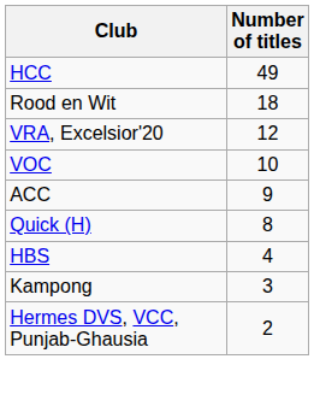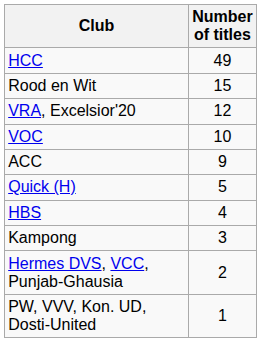 <table style="width:20%;" class="wikitable sortable">
 <tr>
 <th>Club</th>
 <th width=15%>Number of titles</th>
 </tr>
 <tr>
 <td><a href='#'>HCC</a></td>
 <td style="text-align:center;">49</td>
 </tr>
 <tr>
 <td>Rood en Wit</td>
-<td style="text-align:center;">18</td>
+<td style="text-align:center;">15</td>
 </tr>
 <tr>
 <td><a href='#'>VRA</a>, Excelsior'20</td>
 <td style="text-align:center;">12</td>
 </tr>
 <tr>
 <td><a href='#'>VOC</a></td>
 <td style="text-align:center;">10</td>
 </tr>
 <tr>
 <td>ACC</td>
 <td style="text-align:center;">9</td>
 </tr>
 <tr>
 <td><a href='#'>Quick (H)</a></td>
-<td style="text-align:center;">8</td>
+<td style="text-align:center;">5</td>
 </tr>
 <tr>
 <td><a href='#'>HBS</a></td>
 <td style="text-align:center;">4</td>
 </tr>
 <tr>
 <td>Kampong</td>
 <td style="text-align:center;">3</td>
 </tr>
 <tr>
 <td><a href='#'>Hermes DVS</a>, <a href='#'>VCC</a>, Punjab-Ghausia</td>
 <td style="text-align:center;">2</td>
 </tr>
+<tr>
+<td>PW, VVV, Kon. UD, Dosti-United</td>
+<td style="text-align:center;">1</td>
+</tr>
 </table>
